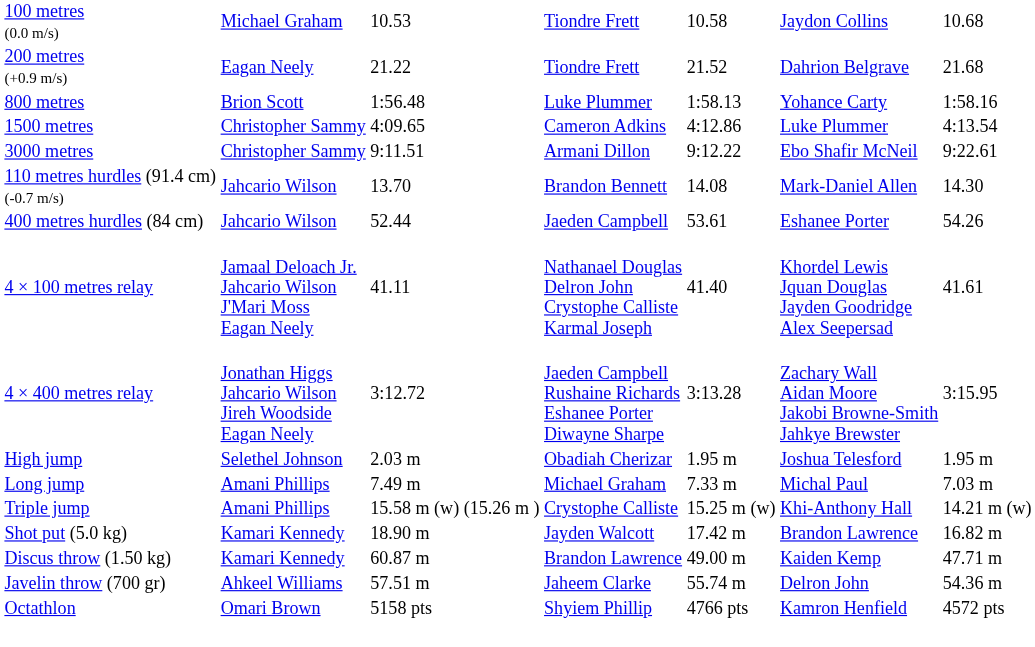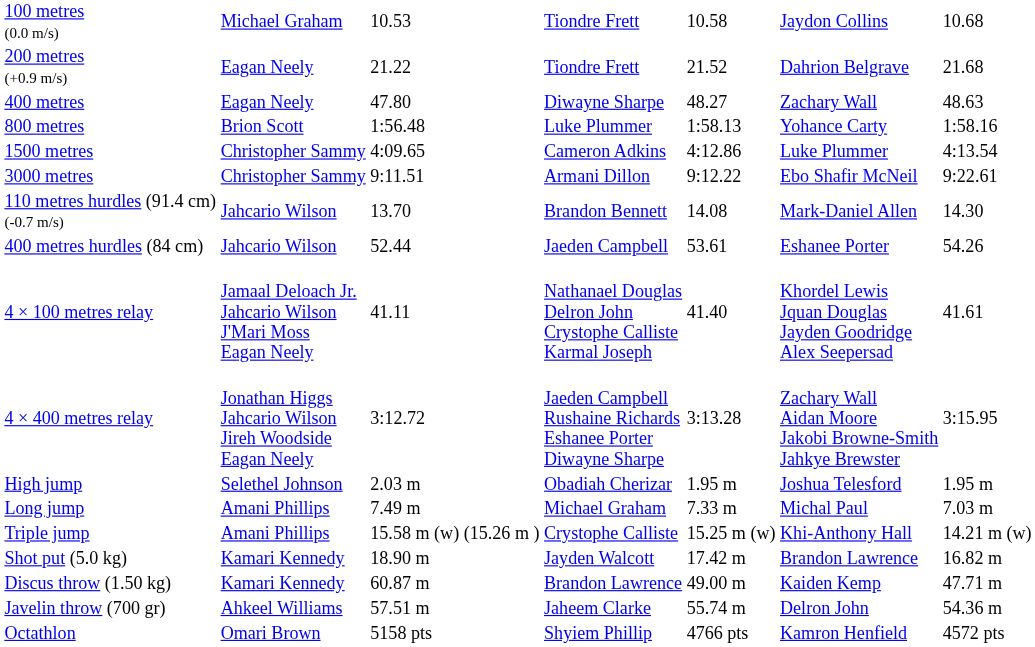 <table>
 <tr>
 <td><a href='#'>100 metres</a> <br> <small>(0.0 m/s)</small></td>
 <td align=left><a href='#'>Michael Graham</a> <br> </td>
 <td>10.53</td>
 <td align=left><a href='#'>Tiondre Frett</a> <br> </td>
 <td>10.58</td>
 <td align=left><a href='#'>Jaydon Collins</a> <br> </td>
 <td>10.68</td>
 </tr>
 <tr>
 <td><a href='#'>200 metres</a> <br> <small>(+0.9 m/s)</small></td>
 <td align=left><a href='#'>Eagan Neely</a> <br> </td>
 <td>21.22</td>
 <td align=left><a href='#'>Tiondre Frett</a> <br> </td>
 <td>21.52</td>
 <td align=left><a href='#'>Dahrion Belgrave</a> <br> </td>
 <td>21.68</td>
+</tr>
+<tr>
+<td><a href='#'>400 metres</a></td>
+<td align=left><a href='#'>Eagan Neely</a> <br> </td>
+<td>47.80</td>
+<td align=left><a href='#'>Diwayne Sharpe</a> <br> </td>
+<td>48.27</td>
+<td align=left><a href='#'>Zachary Wall</a> <br> </td>
+<td>48.63</td>
 </tr>
 <tr>
 <td><a href='#'>800 metres</a></td>
 <td align=left><a href='#'>Brion Scott</a> <br> </td>
 <td>1:56.48</td>
 <td align=left><a href='#'>Luke Plummer</a> <br> </td>
 <td>1:58.13</td>
 <td align=left><a href='#'>Yohance Carty</a> <br> </td>
 <td>1:58.16</td>
 </tr>
 <tr>
 <td><a href='#'>1500 metres</a></td>
 <td align=left><a href='#'>Christopher Sammy</a> <br> </td>
 <td>4:09.65</td>
 <td align=left><a href='#'>Cameron Adkins</a> <br> </td>
 <td>4:12.86</td>
 <td align=left><a href='#'>Luke Plummer</a> <br> </td>
 <td>4:13.54</td>
 </tr>
 <tr>
 <td><a href='#'>3000 metres</a></td>
 <td align=left><a href='#'>Christopher Sammy</a> <br> </td>
 <td>9:11.51</td>
 <td align=left><a href='#'>Armani Dillon</a> <br> </td>
 <td>9:12.22</td>
 <td align=left><a href='#'>Ebo Shafir McNeil</a> <br> </td>
 <td>9:22.61</td>
 </tr>
 <tr>
 <td><a href='#'>110 metres hurdles</a> (91.4 cm) <br> <small>(-0.7 m/s)</small></td>
 <td align=left><a href='#'>Jahcario Wilson</a> <br> </td>
 <td>13.70</td>
 <td align=left><a href='#'>Brandon Bennett</a> <br> </td>
 <td>14.08</td>
 <td align=left><a href='#'>Mark-Daniel Allen</a> <br> </td>
 <td>14.30</td>
 </tr>
 <tr>
 <td><a href='#'>400 metres hurdles</a> (84 cm)</td>
 <td align=left><a href='#'>Jahcario Wilson</a> <br> </td>
 <td>52.44</td>
 <td align=left><a href='#'>Jaeden Campbell</a> <br> </td>
 <td>53.61</td>
 <td align=left><a href='#'>Eshanee Porter</a> <br> </td>
 <td>54.26</td>
 </tr>
 <tr>
 <td><a href='#'>4 × 100 metres relay</a></td>
 <td align=left> <br> <a href='#'>Jamaal Deloach Jr.</a><br><a href='#'>Jahcario Wilson</a><br><a href='#'>J'Mari Moss</a><br><a href='#'>Eagan Neely</a></td>
 <td>41.11</td>
 <td align=left> <br> <a href='#'>Nathanael Douglas</a><br><a href='#'>Delron John</a><br><a href='#'>Crystophe Calliste</a><br><a href='#'>Karmal Joseph</a></td>
 <td>41.40</td>
 <td align=left> <br> <a href='#'>Khordel Lewis</a><br><a href='#'>Jquan Douglas</a><br><a href='#'>Jayden Goodridge</a><br><a href='#'>Alex Seepersad</a></td>
 <td>41.61</td>
 </tr>
 <tr>
 <td><a href='#'>4 × 400 metres relay</a></td>
 <td align=left> <br> <a href='#'>Jonathan Higgs</a><br><a href='#'>Jahcario Wilson</a><br><a href='#'>Jireh Woodside</a><br><a href='#'>Eagan Neely</a></td>
 <td>3:12.72 </td>
 <td align=left> <br> <a href='#'>Jaeden Campbell</a><br><a href='#'>Rushaine Richards</a><br><a href='#'>Eshanee Porter</a><br><a href='#'>Diwayne Sharpe</a></td>
 <td>3:13.28</td>
 <td align=left> <br> <a href='#'>Zachary Wall</a><br><a href='#'>Aidan Moore</a><br><a href='#'>Jakobi Browne-Smith</a><br><a href='#'>Jahkye Brewster</a></td>
 <td>3:15.95</td>
 </tr>
 <tr>
 <td><a href='#'>High jump</a></td>
 <td align=left><a href='#'>Selethel Johnson</a> <br> </td>
 <td>2.03 m</td>
 <td align=left><a href='#'>Obadiah Cherizar</a> <br> </td>
 <td>1.95 m</td>
 <td align=left><a href='#'>Joshua Telesford</a> <br> </td>
 <td>1.95 m</td>
 </tr>
 <tr>
 <td><a href='#'>Long jump</a></td>
 <td align=left><a href='#'>Amani Phillips</a> <br> </td>
 <td>7.49 m</td>
 <td align=left><a href='#'>Michael Graham</a> <br> </td>
 <td>7.33 m</td>
 <td align=left><a href='#'>Michal Paul</a> <br> </td>
 <td>7.03 m</td>
 </tr>
 <tr>
 <td><a href='#'>Triple jump</a></td>
 <td align=left><a href='#'>Amani Phillips</a> <br> </td>
 <td>15.58 m (w) (15.26 m )</td>
 <td align=left><a href='#'>Crystophe Calliste</a> <br> </td>
 <td>15.25 m (w)</td>
 <td align=left><a href='#'>Khi-Anthony Hall</a> <br> </td>
 <td>14.21 m (w)</td>
 </tr>
 <tr>
 <td><a href='#'>Shot put</a> (5.0 kg)</td>
 <td align=left><a href='#'>Kamari Kennedy</a> <br> </td>
 <td>18.90 m </td>
 <td align=left><a href='#'>Jayden Walcott</a> <br> </td>
 <td>17.42 m</td>
 <td align=left><a href='#'>Brandon Lawrence</a> <br> </td>
 <td>16.82 m</td>
 </tr>
 <tr>
 <td><a href='#'>Discus throw</a> (1.50 kg)</td>
 <td align=left><a href='#'>Kamari Kennedy</a> <br> </td>
 <td>60.87 m </td>
 <td align=left><a href='#'>Brandon Lawrence</a> <br> </td>
 <td>49.00 m</td>
 <td align=left><a href='#'>Kaiden Kemp</a> <br> </td>
 <td>47.71 m</td>
 </tr>
 <tr>
 <td><a href='#'>Javelin throw</a> (700 gr)</td>
 <td align=left><a href='#'>Ahkeel Williams</a> <br> </td>
 <td>57.51 m</td>
 <td align=left><a href='#'>Jaheem Clarke</a> <br> </td>
 <td>55.74 m</td>
 <td align=left><a href='#'>Delron John</a> <br> </td>
 <td>54.36 m</td>
 </tr>
 <tr>
 <td><a href='#'>Octathlon</a></td>
 <td align=left><a href='#'>Omari Brown</a> <br> </td>
 <td>5158 pts </td>
 <td align=left><a href='#'>Shyiem Phillip</a> <br> </td>
 <td>4766 pts</td>
 <td align=left><a href='#'>Kamron Henfield</a> <br> </td>
 <td>4572 pts</td>
 </tr>
 </table>
